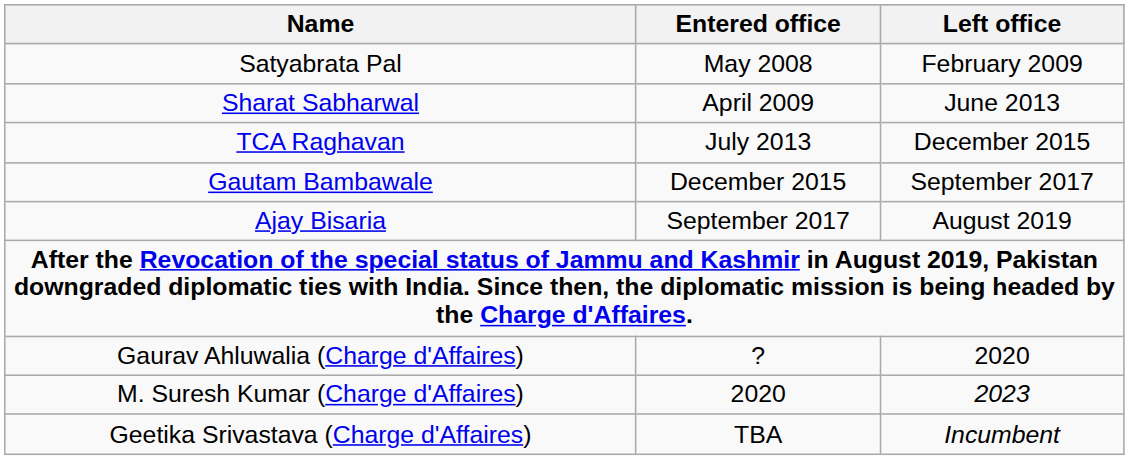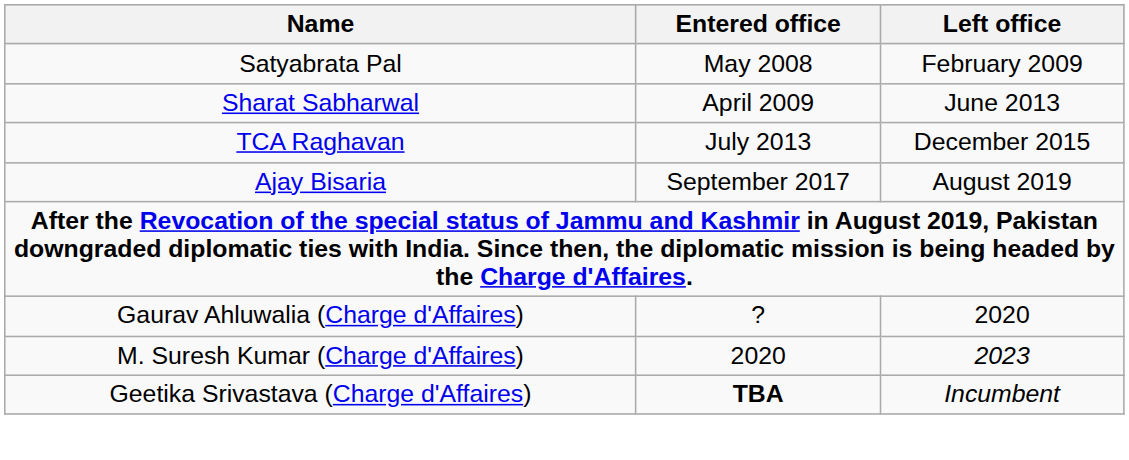 <table class="wikitable" style="text-align:center">
 <tr style="background:#cccccc">
 <th scope="col" style="width: 400px;">Name</th>
 <th scope="col" style="width: 150px;">Entered office</th>
 <th scope="col" style="width: 150px;">Left office</th>
 </tr>
 <tr>
 <td>Satyabrata Pal</td>
 <td>May 2008</td>
 <td>February 2009</td>
 </tr>
 <tr>
 <td><a href='#'>Sharat Sabharwal</a></td>
 <td>April 2009</td>
 <td>June 2013</td>
 </tr>
 <tr>
 <td><a href='#'>TCA Raghavan</a></td>
 <td>July 2013</td>
 <td>December 2015</td>
 </tr>
 <tr>
-<td><a href='#'>Gautam Bambawale</a></td>
-<td>December 2015</td>
-<td>September 2017</td>
-</tr>
-<tr>
 <td><a href='#'>Ajay Bisaria</a></td>
 <td>September 2017</td>
 <td>August 2019</td>
 </tr>
 <tr>
 <td colspan=3><strong>After the <a href='#'>Revocation of the special status of Jammu and Kashmir</a> in August 2019, Pakistan downgraded diplomatic ties with India. Since then, the diplomatic mission is being headed by the <a href='#'>Charge d'Affaires</a>.</strong></td>
 </tr>
 <tr>
 <td>Gaurav Ahluwalia (<a href='#'>Charge d'Affaires</a>)</td>
 <td>?</td>
 <td>2020</td>
 </tr>
 <tr>
 <td>M. Suresh Kumar (<a href='#'>Charge d'Affaires</a>)</td>
 <td>2020</td>
 <td><em>2023</em></td>
 </tr>
 <tr>
 <td>Geetika Srivastava (<a href='#'>Charge d'Affaires</a>)</td>
-<td>TBA</td>
+<td><strong>TBA</strong></td>
 <td><em>Incumbent</em></td>
 </tr>
 </table>
